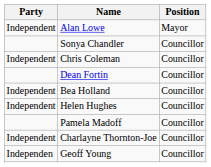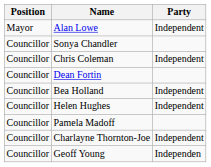 <table class="wikitable">
 <tr>
+<th>Position</th>
+<th>Name</th>
 <th>Party</th>
-<th>Name</th>
-<th>Position</th>
 </tr>
 <tr>
+<td>Mayor</td>
+<td><a href='#'>Alan Lowe</a></td>
 <td>Independent</td>
-<td><a href='#'>Alan Lowe</a></td>
-<td>Mayor</td>
 </tr>
 <tr>
+<td>Councillor</td>
+<td>Sonya Chandler</td>
 <td></td>
-<td>Sonya Chandler</td>
-<td>Councillor</td>
 </tr>
 <tr>
+<td>Councillor</td>
+<td>Chris Coleman</td>
 <td>Independent</td>
-<td>Chris Coleman</td>
-<td>Councillor</td>
 </tr>
 <tr>
+<td>Councillor</td>
+<td><a href='#'>Dean Fortin</a></td>
 <td></td>
-<td><a href='#'>Dean Fortin</a></td>
-<td>Councillor</td>
 </tr>
 <tr>
+<td>Councillor</td>
+<td>Bea Holland</td>
 <td>Independent</td>
-<td>Bea Holland</td>
-<td>Councillor</td>
 </tr>
 <tr>
+<td>Councillor</td>
+<td>Helen Hughes</td>
 <td>Independent</td>
-<td>Helen Hughes</td>
-<td>Councillor</td>
 </tr>
 <tr>
+<td>Councillor</td>
+<td>Pamela Madoff</td>
 <td></td>
-<td>Pamela Madoff</td>
-<td>Councillor</td>
 </tr>
 <tr>
+<td>Councillor</td>
+<td>Charlayne Thornton-Joe</td>
 <td>Independent</td>
-<td>Charlayne Thornton-Joe</td>
-<td>Councillor</td>
 </tr>
 <tr>
+<td>Councillor</td>
+<td>Geoff Young</td>
 <td>Independen</td>
-<td>Geoff Young</td>
-<td>Councillor</td>
 </tr>
 </table>
